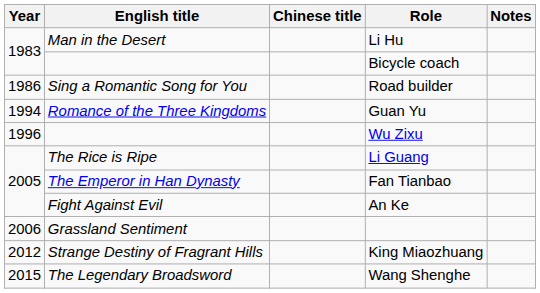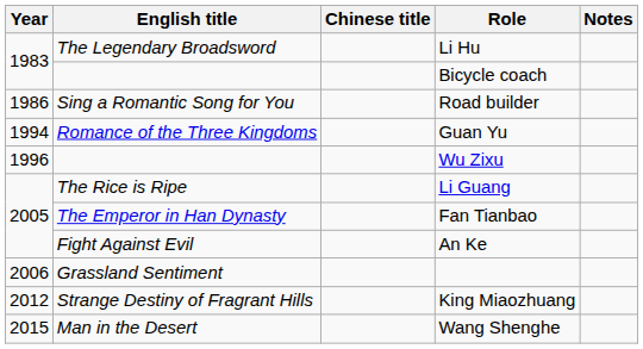 <table class="wikitable">
 <tr>
 <th>Year</th>
 <th>English title</th>
 <th>Chinese title</th>
 <th>Role</th>
 <th>Notes</th>
 </tr>
 <tr>
 <td rowspan="2">1983</td>
-<td><em>Man in the Desert</em></td>
+<td><em>The Legendary Broadsword</em></td>
 <td></td>
 <td>Li Hu</td>
 <td></td>
 </tr>
 <tr>
 <td></td>
 <td></td>
 <td>Bicycle coach</td>
 <td></td>
 </tr>
 <tr>
 <td>1986</td>
 <td><em>Sing a Romantic Song for You</em></td>
 <td></td>
 <td>Road builder</td>
 <td></td>
 </tr>
 <tr>
 <td>1994</td>
 <td><em><a href='#'>Romance of the Three Kingdoms</a></em></td>
 <td></td>
 <td>Guan Yu</td>
 <td></td>
 </tr>
 <tr>
 <td>1996</td>
 <td><em></em></td>
 <td></td>
 <td><a href='#'>Wu Zixu</a></td>
 <td></td>
 </tr>
 <tr>
 <td rowspan="3">2005</td>
 <td><em>The Rice is Ripe</em></td>
 <td></td>
 <td><a href='#'>Li Guang</a></td>
 <td></td>
 </tr>
 <tr>
 <td><em><a href='#'>The Emperor in Han Dynasty</a></em></td>
 <td></td>
 <td>Fan Tianbao</td>
 <td></td>
 </tr>
 <tr>
 <td><em>Fight Against Evil</em></td>
 <td></td>
 <td>An Ke</td>
 <td></td>
 </tr>
 <tr>
 <td>2006</td>
 <td><em>Grassland Sentiment</em></td>
 <td></td>
 <td></td>
 <td></td>
 </tr>
 <tr>
 <td>2012</td>
 <td><em>Strange Destiny of Fragrant Hills</em></td>
 <td></td>
 <td>King Miaozhuang</td>
 <td></td>
 </tr>
 <tr>
 <td>2015</td>
-<td><em>The Legendary Broadsword</em></td>
+<td><em>Man in the Desert</em></td>
 <td></td>
 <td>Wang Shenghe</td>
 <td></td>
 </tr>
 </table>
